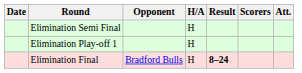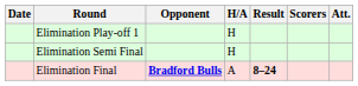 <table class="wikitable" style="font-size:85%;">
 <tr>
 <th>Date</th>
 <th>Round</th>
 <th>Opponent</th>
 <th>H/A</th>
 <th>Result</th>
 <th>Scorers</th>
 <th>Att.</th>
 </tr>
 <tr style="background:#ddffdd">
 <td></td>
-<td>Elimination Semi Final</td>
+<td>Elimination Play-off 1</td>
 <td></td>
 <td>H</td>
 <td></td>
 <td></td>
 <td></td>
 </tr>
 <tr style="background:#ddffdd">
 <td></td>
-<td>Elimination Play-off 1</td>
+<td>Elimination Semi Final</td>
 <td></td>
 <td>H</td>
 <td></td>
 <td></td>
 <td></td>
 </tr>
 <tr style="background:#ffdddd">
 <td></td>
 <td>Elimination Final</td>
-<td> <a href='#'>Bradford Bulls</a></td>
-<td>H</td>
+<td><strong> <a href='#'>Bradford Bulls</a></strong></td>
+<td>A</td>
 <td><strong>8–24</strong></td>
 <td></td>
 <td></td>
 </tr>
 </table>
